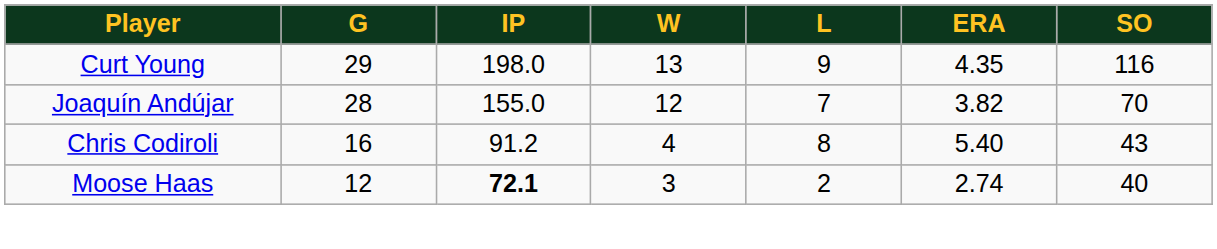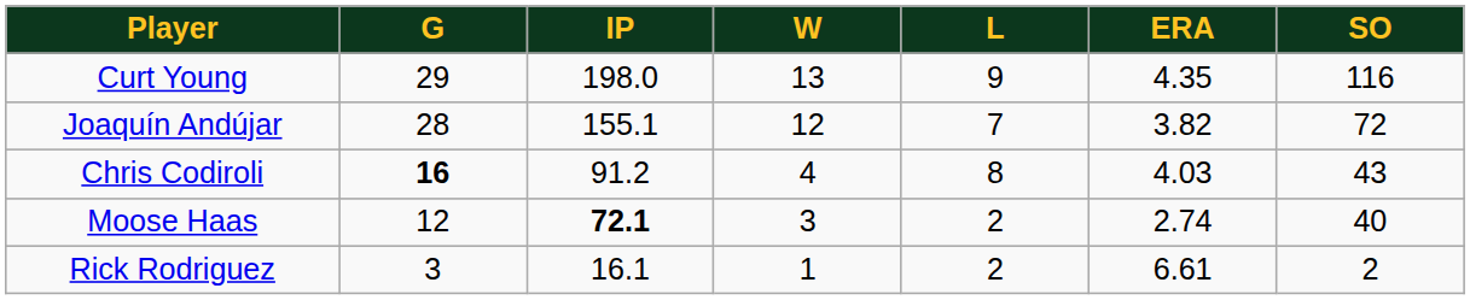 <table class="wikitable sortable">
 <tr>
 <th style="background:#0c371d; color:#ffc322; width:16%;">Player</th>
 <th style="background:#0c371d; color:#ffc322; width:9%;">G</th>
 <th style="background:#0c371d; color:#ffc322; width:9%;">IP</th>
 <th style="background:#0c371d; color:#ffc322; width:9%;">W</th>
 <th style="background:#0c371d; color:#ffc322; width:9%;">L</th>
 <th style="background:#0c371d; color:#ffc322; width:9%;">ERA</th>
 <th style="background:#0c371d; color:#ffc322; width:9%;">SO</th>
 </tr>
 <tr style="text-align:center;">
 <td><a href='#'>Curt Young</a></td>
 <td>29</td>
 <td>198.0</td>
 <td>13</td>
 <td>9</td>
 <td>4.35</td>
 <td>116</td>
 </tr>
 <tr style="text-align:center;">
 <td><a href='#'>Joaquín Andújar</a></td>
 <td>28</td>
-<td>155.0</td>
+<td>155.1</td>
 <td>12</td>
 <td>7</td>
 <td>3.82</td>
-<td>70</td>
+<td>72</td>
 </tr>
 <tr style="text-align:center;">
 <td><a href='#'>Chris Codiroli</a></td>
-<td>16</td>
+<td><strong>16</strong></td>
 <td>91.2</td>
 <td>4</td>
 <td>8</td>
-<td>5.40</td>
+<td>4.03</td>
 <td>43</td>
 </tr>
 <tr style="text-align:center;">
 <td><a href='#'>Moose Haas</a></td>
 <td>12</td>
 <td><strong>72.1</strong></td>
 <td>3</td>
 <td>2</td>
 <td>2.74</td>
 <td>40</td>
 </tr>
+<tr style="text-align:center;">
+<td><a href='#'>Rick Rodriguez</a></td>
+<td>3</td>
+<td>16.1</td>
+<td>1</td>
+<td>2</td>
+<td>6.61</td>
+<td>2</td>
+</tr>
 </table>
